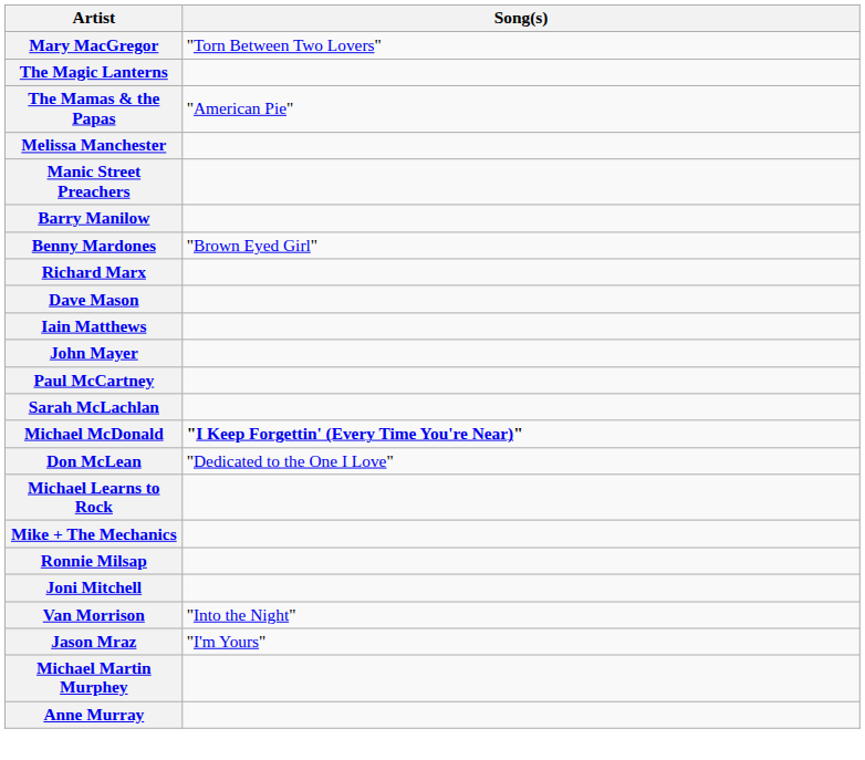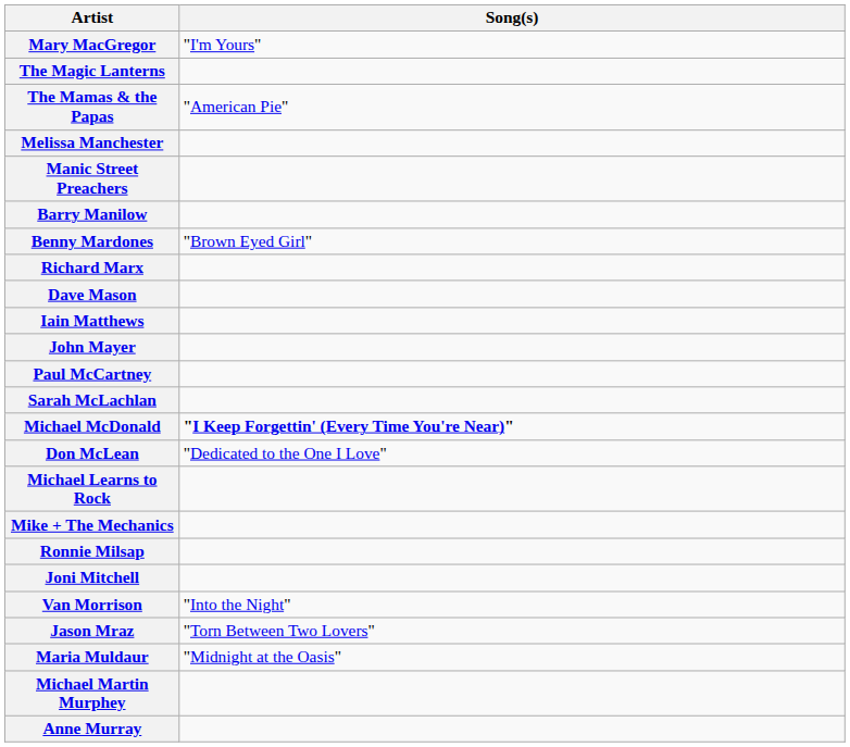 <table class="wikitable plainrowheaders sortable">
 <tr>
 <th scope="col" style="width:160px;">Artist</th>
 <th scope="col" style="width:630px;">Song(s)</th>
 </tr>
 <tr>
 <th scope="row"><a href='#'>Mary MacGregor</a></th>
-<td>"<a href='#'>Torn Between Two Lovers</a>"</td>
+<td>"<a href='#'>I'm Yours</a>"</td>
 </tr>
 <tr>
 <th scope="row"><a href='#'>The Magic Lanterns</a></th>
 <td></td>
 </tr>
 <tr>
 <th scope="row"><a href='#'>The Mamas & the Papas</a></th>
 <td>"<a href='#'>American Pie</a>"</td>
 </tr>
 <tr>
 <th scope="row"><a href='#'>Melissa Manchester</a></th>
 <td></td>
 </tr>
 <tr>
 <th scope="row"><a href='#'>Manic Street Preachers</a></th>
 <td></td>
 </tr>
 <tr>
 <th scope="row"><a href='#'>Barry Manilow</a></th>
 <td></td>
 </tr>
 <tr>
 <th scope="row"><a href='#'>Benny Mardones</a></th>
 <td>"<a href='#'>Brown Eyed Girl</a>"</td>
 </tr>
 <tr>
 <th scope="row"><a href='#'>Richard Marx</a></th>
 <td></td>
 </tr>
 <tr>
 <th scope="row"><a href='#'>Dave Mason</a></th>
 <td></td>
 </tr>
 <tr>
 <th scope="row"><a href='#'>Iain Matthews</a></th>
 <td></td>
 </tr>
 <tr>
 <th scope="row"><a href='#'>John Mayer</a></th>
 <td></td>
 </tr>
 <tr>
 <th scope="row"><a href='#'>Paul McCartney</a></th>
 <td></td>
 </tr>
 <tr>
 <th scope="row"><a href='#'>Sarah McLachlan</a></th>
 <td></td>
 </tr>
 <tr>
 <th scope="row"><a href='#'>Michael McDonald</a></th>
 <td><strong>"<a href='#'>I Keep Forgettin' (Every Time You're Near)</a>"</strong></td>
 </tr>
 <tr>
 <th scope="row"><a href='#'>Don McLean</a></th>
 <td>"<a href='#'>Dedicated to the One I Love</a>"</td>
 </tr>
 <tr>
 <th scope="row"><a href='#'>Michael Learns to Rock</a></th>
 <td></td>
 </tr>
 <tr>
 <th scope="row"><a href='#'>Mike + The Mechanics</a></th>
 <td></td>
 </tr>
 <tr>
 <th scope="row"><a href='#'>Ronnie Milsap</a></th>
 <td></td>
 </tr>
 <tr>
 <th scope="row"><a href='#'>Joni Mitchell</a></th>
 <td></td>
 </tr>
 <tr>
 <th scope="row"><a href='#'>Van Morrison</a></th>
 <td>"<a href='#'>Into the Night</a>"</td>
 </tr>
 <tr>
 <th scope="row"><a href='#'>Jason Mraz</a></th>
-<td>"<a href='#'>I'm Yours</a>"</td>
+<td>"<a href='#'>Torn Between Two Lovers</a>"</td>
+</tr>
+<tr>
+<th scope="row"><a href='#'>Maria Muldaur</a></th>
+<td>"<a href='#'>Midnight at the Oasis</a>"</td>
 </tr>
 <tr>
 <th scope="row"><a href='#'>Michael Martin Murphey</a></th>
 <td></td>
 </tr>
 <tr>
 <th scope="row"><a href='#'>Anne Murray</a></th>
 <td></td>
 </tr>
 </table>
